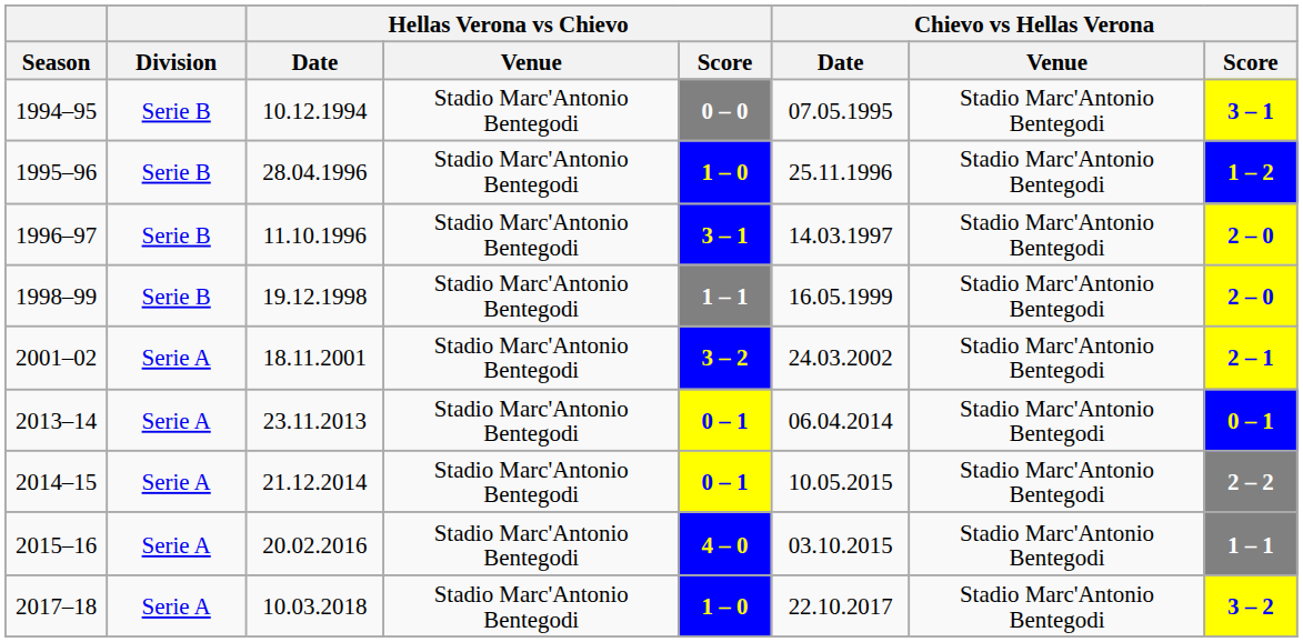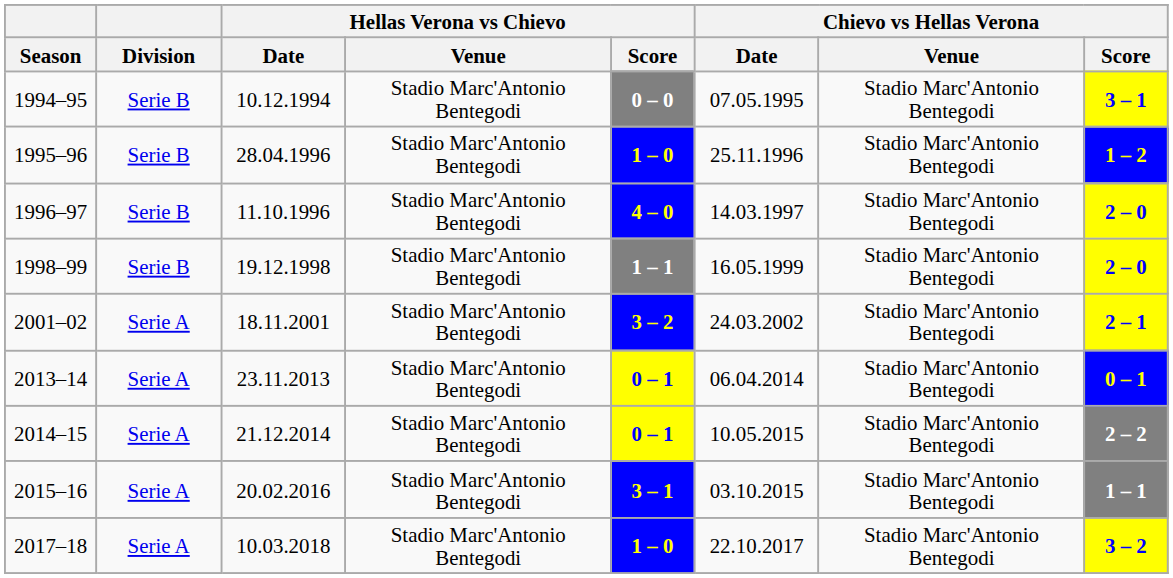 <table class="wikitable" style="text-align: center; font-size: 11px">
 <tr>
 <th></th>
 <th></th>
 <th colspan=3>Hellas Verona vs Chievo</th>
 <th colspan=3>Chievo vs Hellas Verona</th>
 </tr>
 <tr>
 <th width="52">Season</th>
 <th width="80">Division</th>
 <th width="70">Date</th>
 <th width="200">Venue</th>
 <th width="50">Score</th>
 <th width="70">Date</th>
 <th width="200">Venue</th>
 <th width="50">Score</th>
 </tr>
 <tr>
 <td>1994–95</td>
 <td><a href='#'>Serie B</a></td>
 <td>10.12.1994</td>
 <td>Stadio Marc'Antonio Bentegodi</td>
 <td style="background:grey; color:white;"><strong>0 – 0</strong></td>
 <td>07.05.1995</td>
 <td>Stadio Marc'Antonio Bentegodi</td>
 <td style="background:#FFFF00; color:#0000FF;"><strong>3 – 1</strong></td>
 </tr>
 <tr>
 <td>1995–96</td>
 <td><a href='#'>Serie B</a></td>
 <td>28.04.1996</td>
 <td>Stadio Marc'Antonio Bentegodi</td>
 <td style="background:#0000FF; color:#FFFF00;"><strong>1 – 0</strong></td>
 <td>25.11.1996</td>
 <td>Stadio Marc'Antonio Bentegodi</td>
 <td style="background:#0000FF; color:#FFFF00;"><strong>1 – 2</strong></td>
 </tr>
 <tr>
 <td>1996–97</td>
 <td><a href='#'>Serie B</a></td>
 <td>11.10.1996</td>
 <td>Stadio Marc'Antonio Bentegodi</td>
-<td style="background:#0000FF; color:#FFFF00;"><strong>3 – 1</strong></td>
+<td style="background:#0000FF; color:#FFFF00;"><strong>4 – 0</strong></td>
 <td>14.03.1997</td>
 <td>Stadio Marc'Antonio Bentegodi</td>
 <td style="background:#FFFF00; color:#0000FF;"><strong>2 – 0</strong></td>
 </tr>
 <tr>
 <td>1998–99</td>
 <td><a href='#'>Serie B</a></td>
 <td>19.12.1998</td>
 <td>Stadio Marc'Antonio Bentegodi</td>
 <td style="background:grey; color:white;"><strong>1 – 1</strong></td>
 <td>16.05.1999</td>
 <td>Stadio Marc'Antonio Bentegodi</td>
 <td style="background:#FFFF00; color:#0000FF;"><strong>2 – 0</strong></td>
 </tr>
 <tr>
 <td>2001–02</td>
 <td><a href='#'>Serie A</a></td>
 <td>18.11.2001</td>
 <td>Stadio Marc'Antonio Bentegodi</td>
 <td style="background:#0000FF; color:#FFFF00;"><strong>3 – 2</strong></td>
 <td>24.03.2002</td>
 <td>Stadio Marc'Antonio Bentegodi</td>
 <td style="background:#FFFF00; color:#0000FF;"><strong>2 – 1</strong></td>
 </tr>
 <tr>
 <td>2013–14</td>
 <td><a href='#'>Serie A</a></td>
 <td>23.11.2013</td>
 <td>Stadio Marc'Antonio Bentegodi</td>
 <td style="background:#FFFF00; color:#0000FF;"><strong>0 – 1</strong></td>
 <td>06.04.2014</td>
 <td>Stadio Marc'Antonio Bentegodi</td>
 <td style="background:#0000FF; color:#FFFF00;"><strong>0 – 1</strong></td>
 </tr>
 <tr>
 <td>2014–15</td>
 <td><a href='#'>Serie A</a></td>
 <td>21.12.2014</td>
 <td>Stadio Marc'Antonio Bentegodi</td>
 <td style="background:#FFFF00; color:#0000FF;"><strong>0 – 1</strong></td>
 <td>10.05.2015</td>
 <td>Stadio Marc'Antonio Bentegodi</td>
 <td style="background:grey; color:white;"><strong>2 – 2</strong></td>
 </tr>
 <tr>
 <td>2015–16</td>
 <td><a href='#'>Serie A</a></td>
 <td>20.02.2016</td>
 <td>Stadio Marc'Antonio Bentegodi</td>
-<td style="background:#0000FF; color:#FFFF00;"><strong>4 – 0</strong></td>
+<td style="background:#0000FF; color:#FFFF00;"><strong>3 – 1</strong></td>
 <td>03.10.2015</td>
 <td>Stadio Marc'Antonio Bentegodi</td>
 <td style="background:grey; color:white;"><strong>1 – 1</strong></td>
 </tr>
 <tr>
 <td>2017–18</td>
 <td><a href='#'>Serie A</a></td>
 <td>10.03.2018</td>
 <td>Stadio Marc'Antonio Bentegodi</td>
 <td style="background:#0000FF; color:#FFFF00;"><strong>1 – 0</strong></td>
 <td>22.10.2017</td>
 <td>Stadio Marc'Antonio Bentegodi</td>
 <td style="background:#FFFF00; color:#0000FF;"><strong>3 – 2</strong></td>
 </tr>
 </table>
